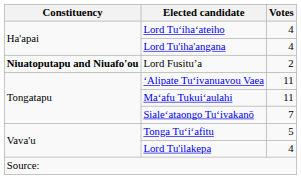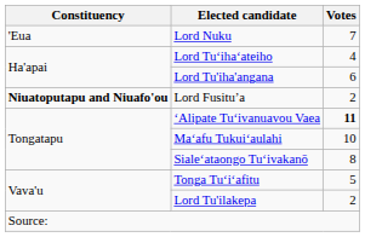 <table class=wikitable style=text-align:left>
 <tr>
 <th>Constituency</th>
 <th>Elected candidate</th>
 <th>Votes</th>
+</tr>
+<tr>
+<td>'Eua</td>
+<td><a href='#'>Lord Nuku</a></td>
+<td align=right>7</td>
 </tr>
 <tr>
 <td rowspan=2>Ha'apai</td>
 <td><a href='#'>Lord Tuʻihaʻateiho</a></td>
 <td align=right>4</td>
 </tr>
 <tr>
 <td><a href='#'>Lord Tu'iha'angana</a></td>
-<td align=right>4</td>
+<td align=right>6</td>
 </tr>
 <tr>
 <td><strong>Niuatoputapu and Niuafo'ou</strong></td>
 <td>Lord Fusitu’a</td>
 <td align=right>2</td>
 </tr>
 <tr>
 <td rowspan=3>Tongatapu</td>
 <td><a href='#'>ʻAlipate Tuʻivanuavou Vaea</a></td>
-<td align=right>11</td>
+<td align=right><strong>11</strong></td>
 </tr>
 <tr>
 <td><a href='#'>Maʻafu Tukuiʻaulahi</a></td>
-<td align=right>11</td>
+<td align=right>10</td>
 </tr>
 <tr>
 <td><a href='#'>Sialeʻataongo Tuʻivakanō</a></td>
-<td align=right>7</td>
+<td align=right>8</td>
 </tr>
 <tr>
 <td rowspan=2>Vava'u</td>
 <td><a href='#'>Tonga Tuʻiʻafitu</a></td>
 <td align=right>5</td>
 </tr>
 <tr>
 <td><a href='#'>Lord Tu'ilakepa</a></td>
-<td align=right>4</td>
+<td align=right>2</td>
 </tr>
 <tr>
 <td align=left colspan=3>Source: </td>
 </tr>
 </table>
